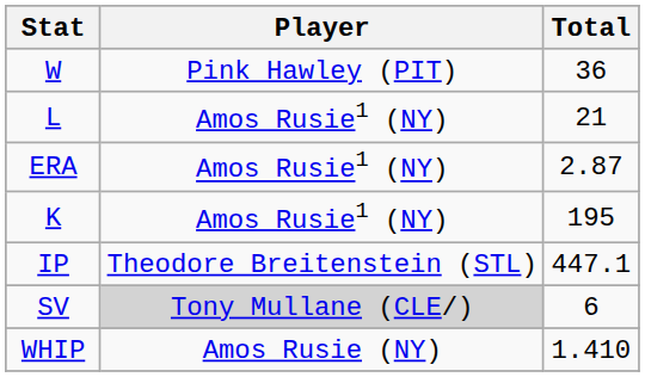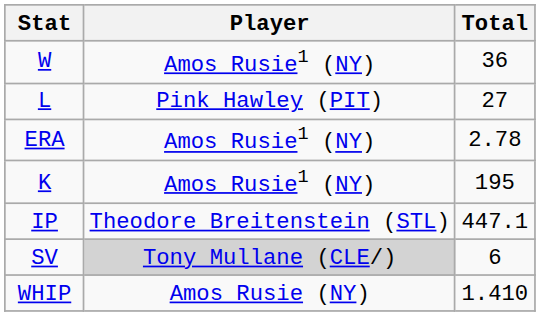 <table class="wikitable" style="text-align:center;">
 <tr>
 <th style="width:15%;">Stat</th>
 <th>Player</th>
 <th style="width:15%;">Total</th>
 </tr>
 <tr>
 <td><a href='#'>W</a></td>
-<td><a href='#'>Pink Hawley</a> (<a href='#'>PIT</a>)</td>
+<td><a href='#'>Amos Rusie</a><sup>1</sup> (<a href='#'>NY</a>)</td>
 <td>36</td>
 </tr>
 <tr>
 <td><a href='#'>L</a></td>
-<td><a href='#'>Amos Rusie</a><sup>1</sup> (<a href='#'>NY</a>)</td>
-<td>21</td>
+<td><a href='#'>Pink Hawley</a> (<a href='#'>PIT</a>)</td>
+<td>27</td>
 </tr>
 <tr>
 <td><a href='#'>ERA</a></td>
 <td><a href='#'>Amos Rusie</a><sup>1</sup> (<a href='#'>NY</a>)</td>
-<td>2.87</td>
+<td>2.78</td>
 </tr>
 <tr>
 <td><a href='#'>K</a></td>
 <td><a href='#'>Amos Rusie</a><sup>1</sup> (<a href='#'>NY</a>)</td>
 <td>195</td>
 </tr>
 <tr>
 <td><a href='#'>IP</a></td>
 <td><a href='#'>Theodore Breitenstein</a> (<a href='#'>STL</a>)</td>
 <td>447.1</td>
 </tr>
 <tr>
 <td><a href='#'>SV</a></td>
 <td style="background: lightgrey;"><a href='#'>Tony Mullane</a> (<a href='#'>CLE</a>/)</td>
 <td>6</td>
 </tr>
 <tr>
 <td><a href='#'>WHIP</a></td>
 <td><a href='#'>Amos Rusie</a> (<a href='#'>NY</a>)</td>
 <td>1.410</td>
 </tr>
 </table>
